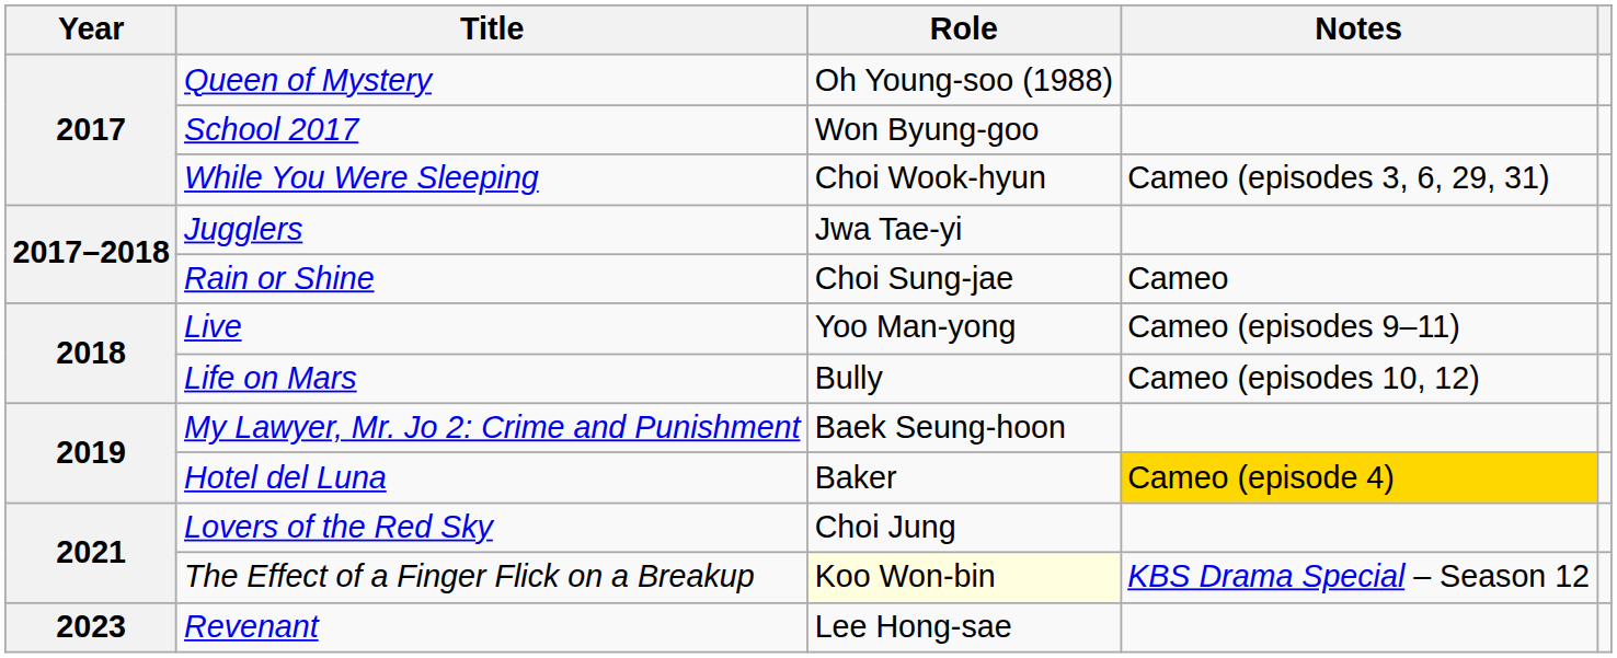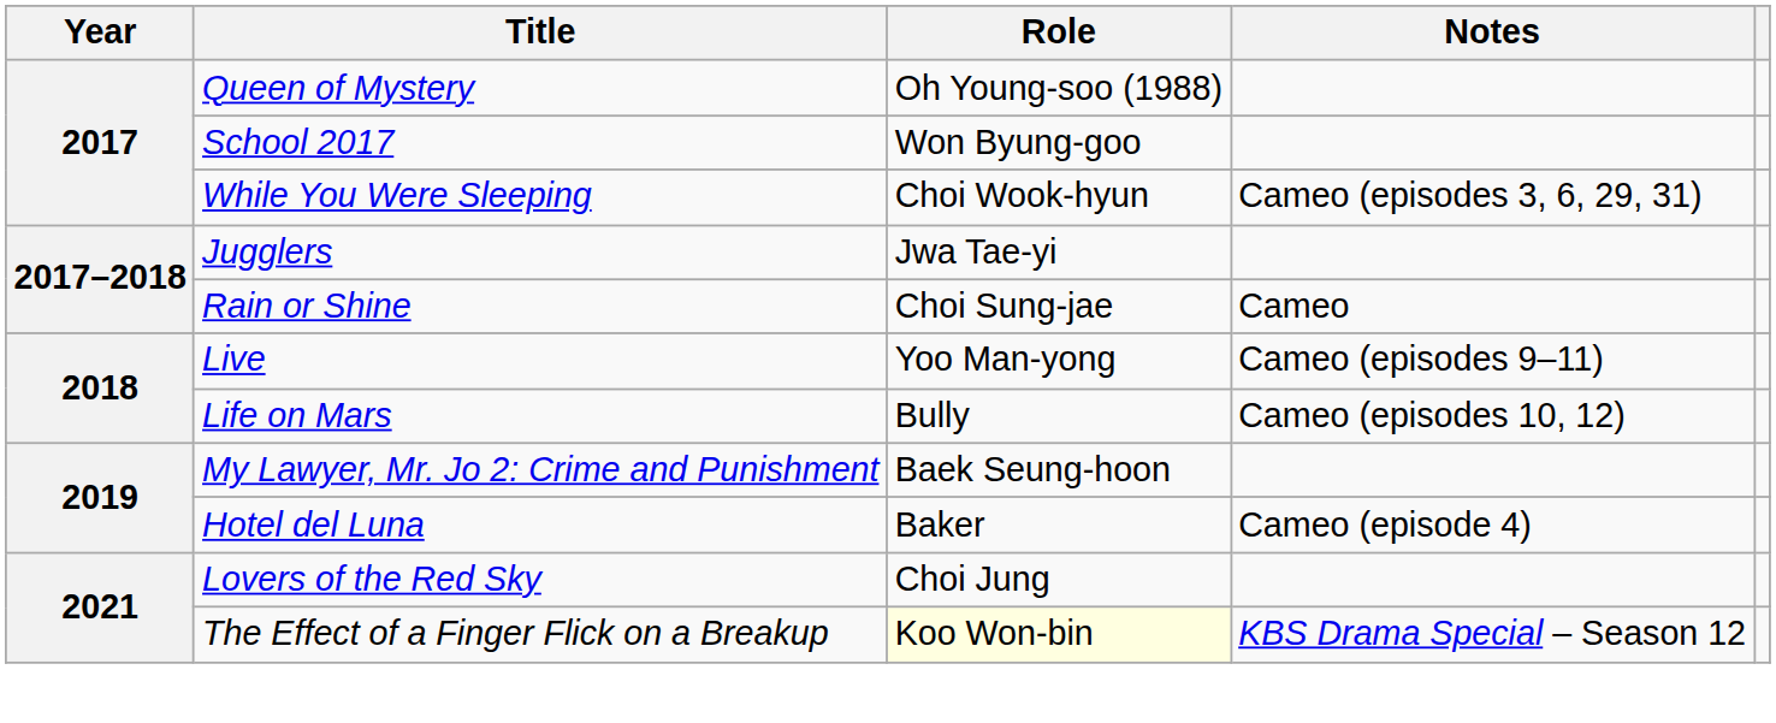 <table class="wikitable sortable plainrowheaders">
 <tr>
 <th scope="col">Year</th>
 <th scope="col">Title</th>
 <th scope="col">Role</th>
 <th scope="col">Notes</th>
 <th scope="col" class="unsortable"></th>
 </tr>
 <tr>
 <th rowspan="3" scope="row">2017</th>
 <td><em><a href='#'>Queen of Mystery</a></em></td>
 <td>Oh Young-soo (1988)</td>
 <td></td>
 <td></td>
 </tr>
 <tr>
 <td><em><a href='#'>School 2017</a></em></td>
 <td>Won Byung-goo</td>
 <td></td>
 <td></td>
 </tr>
 <tr>
 <td><em><a href='#'>While You Were Sleeping</a></em></td>
 <td>Choi Wook-hyun</td>
 <td>Cameo (episodes 3, 6, 29, 31)</td>
 <td></td>
 </tr>
 <tr>
 <th rowspan="2" scope="row">2017–2018</th>
 <td><em><a href='#'>Jugglers</a></em></td>
 <td>Jwa Tae-yi</td>
 <td></td>
 <td style="text-align:center;"></td>
 </tr>
 <tr>
 <td><em><a href='#'>Rain or Shine</a></em></td>
 <td>Choi Sung-jae</td>
 <td>Cameo</td>
 <td></td>
 </tr>
 <tr>
 <th rowspan="2" scope="row">2018</th>
 <td><em><a href='#'>Live</a></em></td>
 <td>Yoo Man-yong</td>
 <td>Cameo (episodes 9–11)</td>
 <td></td>
 </tr>
 <tr>
 <td><em><a href='#'>Life on Mars</a></em></td>
 <td>Bully</td>
 <td>Cameo (episodes 10, 12)</td>
 <td></td>
 </tr>
 <tr>
 <th rowspan="2" scope="row">2019</th>
 <td><em><a href='#'>My Lawyer, Mr. Jo 2: Crime and Punishment</a></em></td>
 <td>Baek Seung-hoon</td>
 <td></td>
 <td></td>
 </tr>
 <tr>
 <td><em><a href='#'>Hotel del Luna</a></em></td>
 <td>Baker</td>
-<td style="background: gold;">Cameo (episode 4)</td>
+<td>Cameo (episode 4)</td>
 <td></td>
 </tr>
 <tr>
 <th rowspan="2" scope="row">2021</th>
 <td><em><a href='#'>Lovers of the Red Sky</a></em></td>
 <td>Choi Jung</td>
 <td></td>
 <td style="text-align:center;"></td>
 </tr>
 <tr>
 <td><em>The Effect of a Finger Flick on a Breakup</em></td>
 <td style="background: lightyellow;">Koo Won-bin</td>
 <td><em><a href='#'>KBS Drama Special</a></em> – Season 12</td>
 <td style="text-align:center;"></td>
 </tr>
-<tr>
-<th scope="row">2023</th>
-<td><em><a href='#'>Revenant</a></em></td>
-<td>Lee Hong-sae</td>
-<td></td>
-<td align="center"></td>
-</tr>
 </table>
